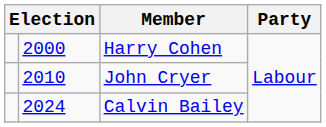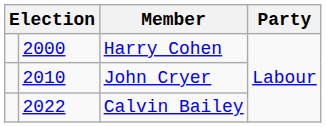 <table class="wikitable">
 <tr>
 <th colspan="2">Election</th>
 <th>Member</th>
 <th>Party</th>
 </tr>
 <tr>
 <td></td>
 <td><a href='#'>2000</a></td>
 <td><a href='#'>Harry Cohen</a></td>
 <td rowspan="3"><a href='#'>Labour</a></td>
 </tr>
 <tr>
 <td></td>
 <td><a href='#'>2010</a></td>
 <td><a href='#'>John Cryer</a></td>
 </tr>
 <tr>
 <td></td>
-<td><a href='#'>2024</a></td>
+<td><a href='#'>2022</a></td>
 <td><a href='#'>Calvin Bailey</a></td>
 </tr>
 </table>
